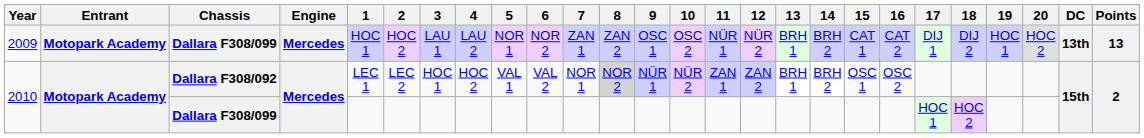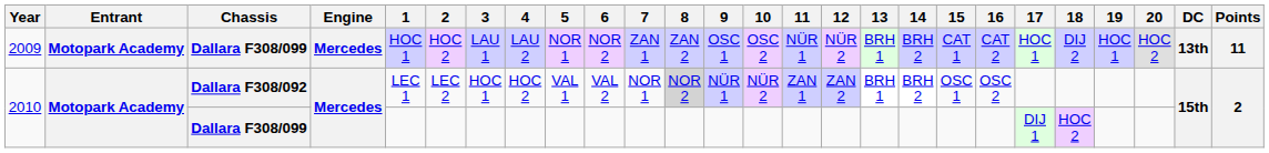 <table class="wikitable" style="text-align:center; font-size:85%">
 <tr>
 <th>Year</th>
 <th>Entrant</th>
 <th>Chassis</th>
 <th>Engine</th>
 <th>1</th>
 <th>2</th>
 <th>3</th>
 <th>4</th>
 <th>5</th>
 <th>6</th>
 <th>7</th>
 <th>8</th>
 <th>9</th>
 <th>10</th>
 <th>11</th>
 <th>12</th>
 <th>13</th>
 <th>14</th>
 <th>15</th>
 <th>16</th>
 <th>17</th>
 <th>18</th>
 <th>19</th>
 <th>20</th>
 <th>DC</th>
 <th>Points</th>
 </tr>
 <tr>
 <td><a href='#'>2009</a></td>
 <th nowrap><a href='#'>Motopark Academy</a></th>
 <th nowrap><a href='#'>Dallara</a> F308/099</th>
 <th><a href='#'>Mercedes</a></th>
 <td style="background:#CFCFFF;"><a href='#'>HOC<br>1</a><br></td>
 <td style="background:#EFCFFF;"><a href='#'>HOC<br>2</a><br></td>
 <td style="background:#CFCFFF;"><a href='#'>LAU<br>1</a><br></td>
 <td style="background:#CFCFFF;"><a href='#'>LAU<br>2</a><br></td>
 <td style="background:#EFCFFF;"><a href='#'>NOR<br>1</a><br></td>
 <td style="background:#EFCFFF;"><a href='#'>NOR<br>2</a><br></td>
 <td style="background:#CFCFFF;"><a href='#'>ZAN<br>1</a><br></td>
 <td style="background:#CFCFFF;"><a href='#'>ZAN<br>2</a><br></td>
 <td style="background:#CFCFFF;"><a href='#'>OSC<br>1</a><br></td>
 <td style="background:#EFCFFF;"><a href='#'>OSC<br>2</a><br></td>
 <td style="background:#CFCFFF;"><a href='#'>NÜR<br>1</a><br></td>
 <td style="background:#EFCFFF;"><a href='#'>NÜR<br>2</a><br></td>
 <td style="background:#DFFFDF;"><a href='#'>BRH<br>1</a><br></td>
 <td style="background:#CFCFFF;"><a href='#'>BRH<br>2</a><br></td>
 <td style="background:#CFCFFF;"><a href='#'>CAT<br>1</a><br></td>
 <td style="background:#CFCFFF;"><a href='#'>CAT<br>2</a><br></td>
-<td style="background:#DFFFDF;"><a href='#'>DIJ<br>1</a><br></td>
+<td style="background:#DFFFDF;"><a href='#'>HOC<br>1</a><br></td>
 <td style="background:#CFCFFF;"><a href='#'>DIJ<br>2</a><br></td>
 <td style="background:#CFCFFF;"><a href='#'>HOC<br>1</a><br></td>
 <td style="background:#DFDFDF;"><a href='#'>HOC<br>2</a><br></td>
 <th>13th</th>
-<th>13</th>
+<th>11</th>
 </tr>
 <tr>
 <td rowspan=2><a href='#'>2010</a></td>
 <th rowspan=2 nowrap><a href='#'>Motopark Academy</a></th>
 <th nowrap><a href='#'>Dallara</a> F308/092</th>
 <th rowspan=2><a href='#'>Mercedes</a></th>
 <td><a href='#'>LEC<br>1</a></td>
 <td><a href='#'>LEC<br>2</a></td>
 <td><a href='#'>HOC<br>1</a></td>
 <td><a href='#'>HOC<br>2</a></td>
 <td><a href='#'>VAL<br>1</a></td>
 <td><a href='#'>VAL<br>2</a></td>
 <td><a href='#'>NOR<br>1</a></td>
 <td style="background: lightgrey;"><a href='#'>NOR<br>2</a></td>
 <td style="background:#CFCFFF;"><a href='#'>NÜR<br>1</a><br></td>
 <td style="background:#EFCFFF;"><a href='#'>NÜR<br>2</a><br></td>
 <td style="background:#CFCFFF;"><a href='#'>ZAN<br>1</a><br></td>
 <td style="background:#CFCFFF;"><a href='#'>ZAN<br>2</a><br></td>
 <td style="background:#FFFFFF;"><a href='#'>BRH<br>1</a><br></td>
 <td style="background:#FFFFFF;"><a href='#'>BRH<br>2</a><br></td>
 <td><a href='#'>OSC<br>1</a></td>
 <td><a href='#'>OSC<br>2</a></td>
 <td></td>
 <td></td>
 <td></td>
 <td></td>
 <th rowspan=2>15th</th>
 <th rowspan=2>2</th>
 </tr>
 <tr>
 <th nowrap><a href='#'>Dallara</a> F308/099</th>
 <td></td>
 <td></td>
 <td></td>
 <td></td>
 <td></td>
 <td></td>
 <td></td>
 <td></td>
 <td></td>
 <td></td>
 <td></td>
 <td></td>
 <td></td>
 <td></td>
 <td></td>
 <td></td>
-<td style="background:#DFFFDF;"><a href='#'>HOC<br>1</a><br></td>
+<td style="background:#DFFFDF;"><a href='#'>DIJ<br>1</a><br></td>
 <td style="background:#EFCFFF;"><a href='#'>HOC<br>2</a><br></td>
 <td></td>
 <td></td>
 </tr>
 </table>
